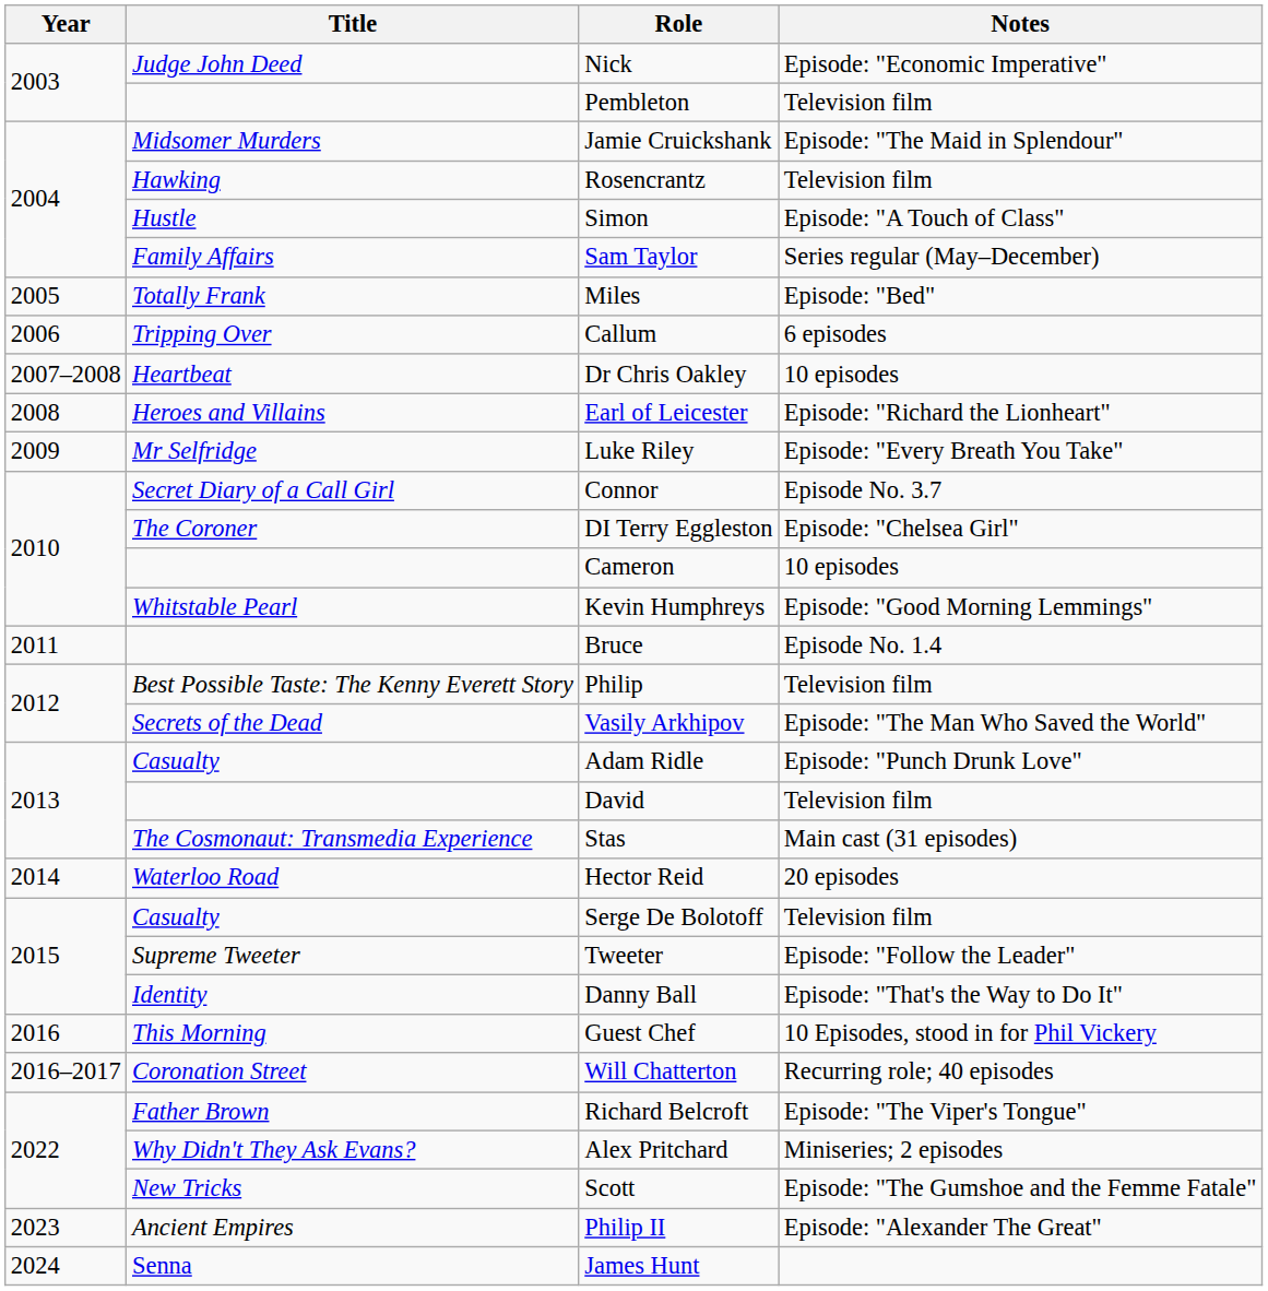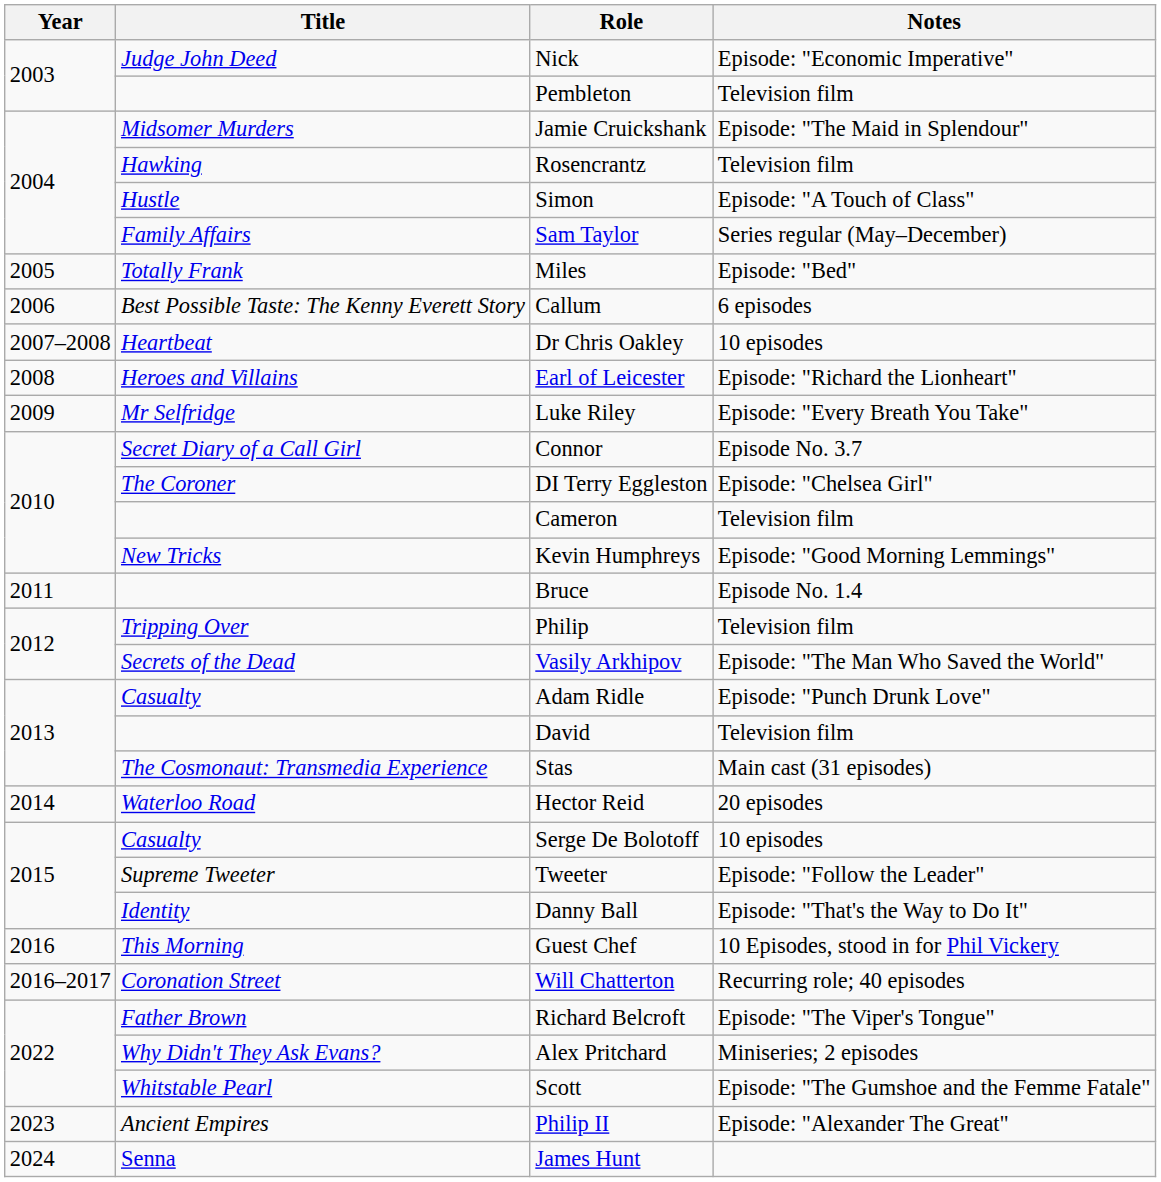 <table class="wikitable sortable">
 <tr>
 <th>Year</th>
 <th>Title</th>
 <th>Role</th>
 <th class="unsortable">Notes</th>
 </tr>
 <tr>
 <td rowspan="2">2003</td>
 <td><em><a href='#'>Judge John Deed</a></em></td>
 <td>Nick</td>
 <td>Episode: "Economic Imperative"</td>
 </tr>
 <tr>
 <td><em></em></td>
 <td>Pembleton</td>
 <td>Television film</td>
 </tr>
 <tr>
 <td rowspan="4">2004</td>
 <td><em><a href='#'>Midsomer Murders</a></em></td>
 <td>Jamie Cruickshank</td>
 <td>Episode: "The Maid in Splendour"</td>
 </tr>
 <tr>
 <td><em><a href='#'>Hawking</a></em></td>
 <td>Rosencrantz</td>
 <td>Television film</td>
 </tr>
 <tr>
 <td><em><a href='#'>Hustle</a></em></td>
 <td>Simon</td>
 <td>Episode: "A Touch of Class"</td>
 </tr>
 <tr>
 <td><em><a href='#'>Family Affairs</a></em></td>
 <td><a href='#'>Sam Taylor</a></td>
 <td>Series regular (May–December)</td>
 </tr>
 <tr>
 <td>2005</td>
 <td><em><a href='#'>Totally Frank</a></em></td>
 <td>Miles</td>
 <td>Episode: "Bed"</td>
 </tr>
 <tr>
 <td>2006</td>
-<td><em><a href='#'>Tripping Over</a></em></td>
+<td><em>Best Possible Taste: The Kenny Everett Story</em></td>
 <td>Callum</td>
 <td>6 episodes</td>
 </tr>
 <tr>
 <td>2007–2008</td>
 <td><em><a href='#'>Heartbeat</a></em></td>
 <td>Dr Chris Oakley</td>
 <td>10 episodes</td>
 </tr>
 <tr>
 <td>2008</td>
 <td><em><a href='#'>Heroes and Villains</a></em></td>
 <td><a href='#'>Earl of Leicester</a></td>
 <td>Episode: "Richard the Lionheart"</td>
 </tr>
 <tr>
 <td>2009</td>
 <td><em><a href='#'>Mr Selfridge</a></em></td>
 <td>Luke Riley</td>
 <td>Episode: "Every Breath You Take"</td>
 </tr>
 <tr>
 <td rowspan="4">2010</td>
 <td><em><a href='#'>Secret Diary of a Call Girl</a></em></td>
 <td>Connor</td>
 <td>Episode No. 3.7</td>
 </tr>
 <tr>
 <td><em><a href='#'>The Coroner</a></em></td>
 <td>DI Terry Eggleston</td>
 <td>Episode: "Chelsea Girl"</td>
 </tr>
 <tr>
 <td><em></em></td>
 <td>Cameron</td>
-<td>10 episodes</td>
+<td>Television film</td>
 </tr>
 <tr>
-<td><em><a href='#'>Whitstable Pearl</a></em></td>
+<td><em><a href='#'>New Tricks</a></em></td>
 <td>Kevin Humphreys</td>
 <td>Episode: "Good Morning Lemmings"</td>
 </tr>
 <tr>
 <td>2011</td>
 <td><em></em></td>
 <td>Bruce</td>
 <td>Episode No. 1.4</td>
 </tr>
 <tr>
 <td rowspan="2">2012</td>
-<td><em>Best Possible Taste: The Kenny Everett Story</em></td>
+<td><em><a href='#'>Tripping Over</a></em></td>
 <td>Philip</td>
 <td>Television film</td>
 </tr>
 <tr>
 <td><em><a href='#'>Secrets of the Dead</a></em></td>
 <td><a href='#'>Vasily Arkhipov</a></td>
 <td>Episode: "The Man Who Saved the World"</td>
 </tr>
 <tr>
 <td rowspan="3">2013</td>
 <td><em><a href='#'>Casualty</a></em></td>
 <td>Adam Ridle</td>
 <td>Episode: "Punch Drunk Love"</td>
 </tr>
 <tr>
 <td><em></em></td>
 <td>David</td>
 <td>Television film</td>
 </tr>
 <tr>
 <td><em><a href='#'>The Cosmonaut: Transmedia Experience</a></em></td>
 <td>Stas</td>
 <td>Main cast (31 episodes)</td>
 </tr>
 <tr>
 <td>2014</td>
 <td><em><a href='#'>Waterloo Road</a></em></td>
 <td>Hector Reid</td>
 <td>20 episodes</td>
 </tr>
 <tr>
 <td rowspan="3">2015</td>
 <td><em><a href='#'>Casualty</a></em></td>
 <td>Serge De Bolotoff</td>
-<td>Television film</td>
+<td>10 episodes</td>
 </tr>
 <tr>
 <td><em>Supreme Tweeter</em></td>
 <td>Tweeter</td>
 <td>Episode: "Follow the Leader"</td>
 </tr>
 <tr>
 <td><em><a href='#'>Identity</a></em></td>
 <td>Danny Ball</td>
 <td>Episode: "That's the Way to Do It"</td>
 </tr>
 <tr>
 <td>2016</td>
 <td><em><a href='#'>This Morning</a></em></td>
 <td>Guest Chef</td>
 <td>10 Episodes, stood in for <a href='#'>Phil Vickery</a></td>
 </tr>
 <tr>
 <td>2016–2017</td>
 <td><em><a href='#'>Coronation Street</a></em></td>
 <td><a href='#'>Will Chatterton</a></td>
 <td>Recurring role; 40 episodes</td>
 </tr>
 <tr>
 <td rowspan="3">2022</td>
 <td><em><a href='#'>Father Brown</a></em></td>
 <td>Richard Belcroft</td>
 <td>Episode: "The Viper's Tongue"</td>
 </tr>
 <tr>
 <td><em><a href='#'>Why Didn't They Ask Evans?</a></em></td>
 <td>Alex Pritchard</td>
 <td>Miniseries; 2 episodes</td>
 </tr>
 <tr>
-<td><em><a href='#'>New Tricks</a></em></td>
+<td><em><a href='#'>Whitstable Pearl</a></em></td>
 <td>Scott</td>
 <td>Episode: "The Gumshoe and the Femme Fatale"</td>
 </tr>
 <tr>
 <td>2023</td>
 <td><em>Ancient Empires</em></td>
 <td><a href='#'>Philip II</a><em></td>
 <td>Episode: "Alexander The Great"</td>
 </tr>
 <tr>
 <td>2024</td>
 <td></em><a href='#'>Senna</a><em></td>
 <td><a href='#'>James Hunt</a></td>
 <td></td>
 </tr>
 </table>
